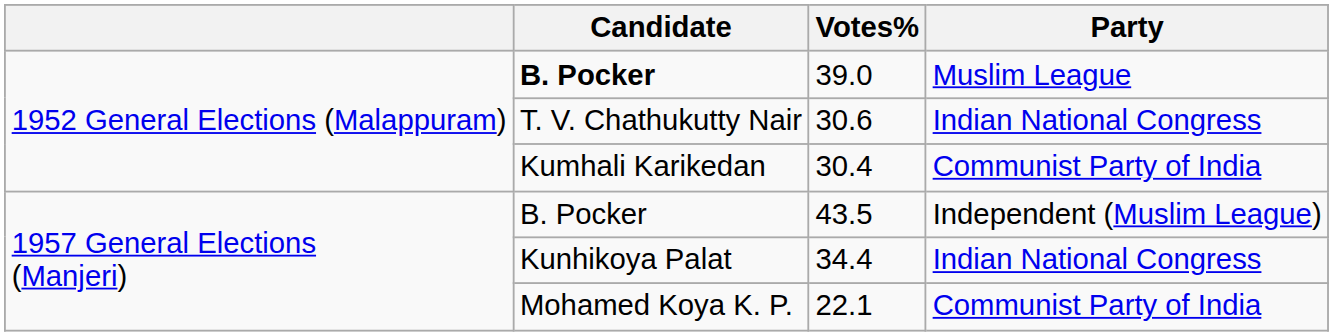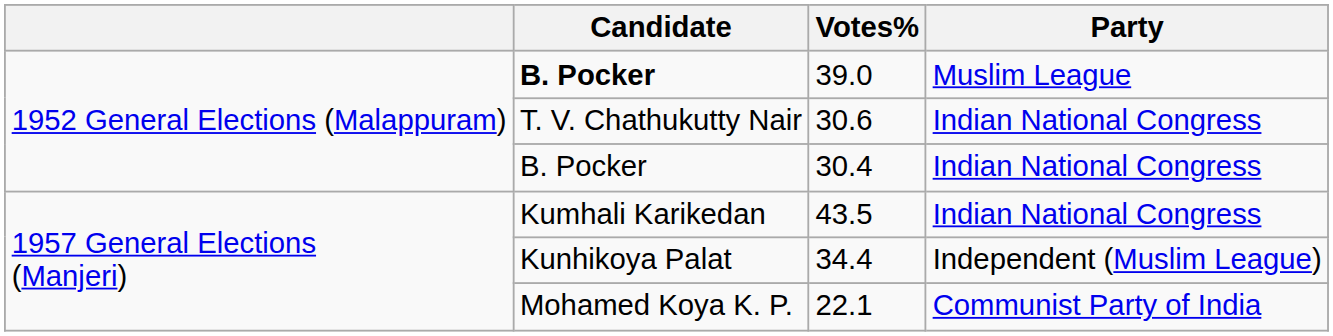 <table class="wikitable">
 <tr>
 <th></th>
 <th>Candidate</th>
 <th>Votes%</th>
 <th>Party</th>
 </tr>
 <tr>
 <td rowspan="3"><a href='#'>1952 General Elections</a> (<a href='#'>Malappuram</a>)<br> </td>
 <td><strong>B. Pocker</strong></td>
 <td>39.0</td>
 <td><a href='#'>Muslim League</a></td>
 </tr>
 <tr>
 <td>T. V. Chathukutty Nair</td>
 <td>30.6</td>
 <td><a href='#'>Indian National Congress</a></td>
 </tr>
 <tr>
-<td>Kumhali Karikedan</td>
+<td>B. Pocker</td>
 <td>30.4</td>
-<td><a href='#'>Communist Party of India</a></td>
+<td><a href='#'>Indian National Congress</a></td>
 </tr>
 <tr>
 <td rowspan="3"><a href='#'>1957 General Elections</a><br>(<a href='#'>Manjeri</a>)<br> </td>
-<td>B. Pocker</td>
+<td>Kumhali Karikedan</td>
 <td>43.5</td>
-<td>Independent (<a href='#'>Muslim League</a>)</td>
+<td><a href='#'>Indian National Congress</a></td>
 </tr>
 <tr>
 <td>Kunhikoya Palat</td>
 <td>34.4</td>
-<td><a href='#'>Indian National Congress</a></td>
+<td>Independent (<a href='#'>Muslim League</a>)</td>
 </tr>
 <tr>
 <td>Mohamed Koya K. P.</td>
 <td>22.1</td>
 <td><a href='#'>Communist Party of India</a></td>
 </tr>
 </table>
